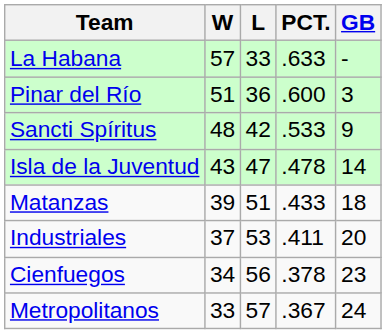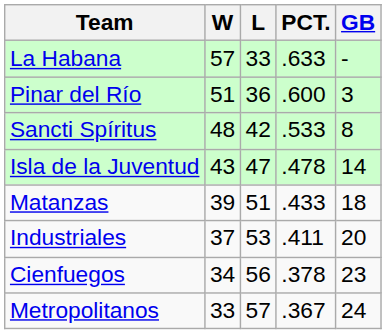 <table class="wikitable">
 <tr>
 <th>Team</th>
 <th>W</th>
 <th>L</th>
 <th>PCT.</th>
 <th><a href='#'>GB</a></th>
 </tr>
 <tr style="background:#ccffcc;">
 <td><a href='#'>La Habana</a></td>
 <td>57</td>
 <td>33</td>
 <td>.633</td>
 <td>-</td>
 </tr>
 <tr style="background:#ccffcc;">
 <td><a href='#'>Pinar del Río</a></td>
 <td>51</td>
 <td>36</td>
 <td>.600</td>
 <td>3</td>
 </tr>
 <tr style="background:#ccffcc;">
 <td><a href='#'>Sancti Spíritus</a></td>
 <td>48</td>
 <td>42</td>
 <td>.533</td>
-<td>9</td>
+<td>8</td>
 </tr>
 <tr style="background:#ccffcc;">
 <td><a href='#'>Isla de la Juventud</a></td>
 <td>43</td>
 <td>47</td>
 <td>.478</td>
 <td>14</td>
 </tr>
 <tr>
 <td><a href='#'>Matanzas</a></td>
 <td>39</td>
 <td>51</td>
 <td>.433</td>
 <td>18</td>
 </tr>
 <tr>
 <td><a href='#'>Industriales</a></td>
 <td>37</td>
 <td>53</td>
 <td>.411</td>
 <td>20</td>
 </tr>
 <tr>
 <td><a href='#'>Cienfuegos</a></td>
 <td>34</td>
 <td>56</td>
 <td>.378</td>
 <td>23</td>
 </tr>
 <tr>
 <td><a href='#'>Metropolitanos</a></td>
 <td>33</td>
 <td>57</td>
 <td>.367</td>
 <td>24</td>
 </tr>
 </table>
